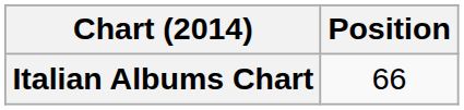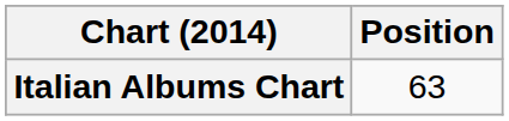 <table class="wikitable plainrowheaders" style="text-align:center">
 <tr>
 <th scope="col">Chart (2014)</th>
 <th scope="col">Position</th>
 </tr>
 <tr>
 <th scope="row">Italian Albums Chart</th>
-<td>66</td>
+<td>63</td>
 </tr>
 </table>
